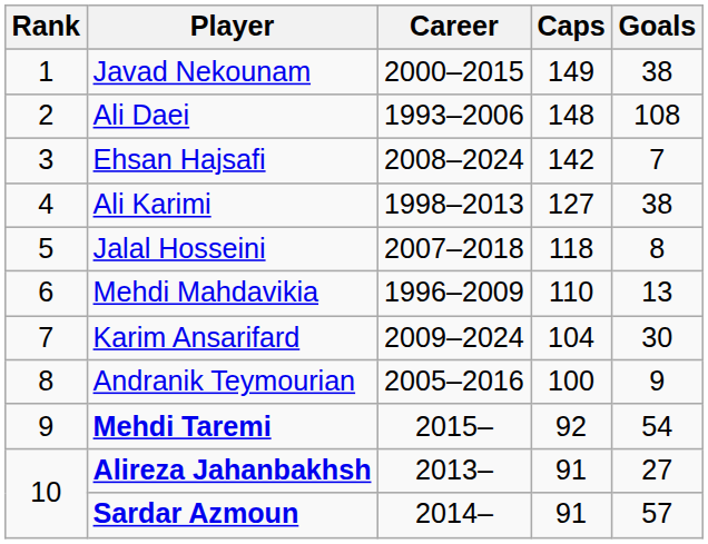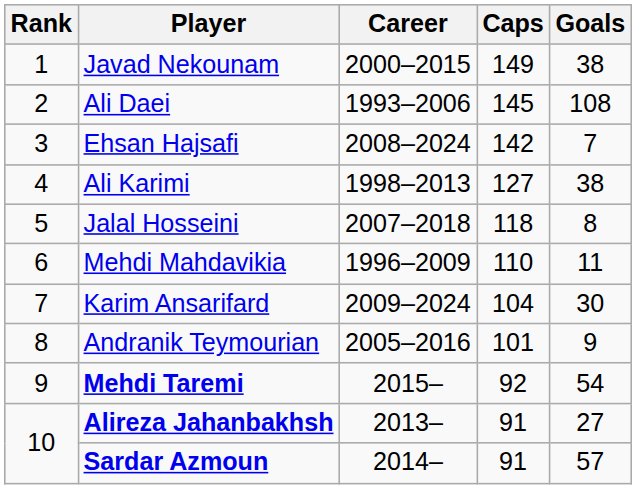 <table class="wikitable" style="text-align:center;">
 <tr>
 <th>Rank</th>
 <th>Player</th>
 <th>Career</th>
 <th>Caps</th>
 <th>Goals</th>
 </tr>
 <tr>
 <td>1</td>
 <td align="left"><a href='#'>Javad Nekounam</a></td>
 <td>2000–2015</td>
 <td>149</td>
 <td>38</td>
 </tr>
 <tr>
 <td>2</td>
 <td align="left"><a href='#'>Ali Daei</a></td>
 <td>1993–2006</td>
-<td>148</td>
+<td>145</td>
 <td>108</td>
 </tr>
 <tr>
 <td>3</td>
 <td align="left"><a href='#'>Ehsan Hajsafi</a></td>
 <td>2008–2024</td>
 <td>142</td>
 <td>7</td>
 </tr>
 <tr>
 <td>4</td>
 <td align="left"><a href='#'>Ali Karimi</a></td>
 <td>1998–2013</td>
 <td>127</td>
 <td>38</td>
 </tr>
 <tr>
 <td>5</td>
 <td align="left"><a href='#'>Jalal Hosseini</a></td>
 <td>2007–2018</td>
 <td>118</td>
 <td>8</td>
 </tr>
 <tr>
 <td>6</td>
 <td align="left"><a href='#'>Mehdi Mahdavikia</a></td>
 <td>1996–2009</td>
 <td>110</td>
-<td>13</td>
+<td>11</td>
 </tr>
 <tr>
 <td>7</td>
 <td align="left"><a href='#'>Karim Ansarifard</a></td>
 <td>2009–2024</td>
 <td>104</td>
 <td>30</td>
 </tr>
 <tr>
 <td>8</td>
 <td align="left"><a href='#'>Andranik Teymourian</a></td>
 <td>2005–2016</td>
-<td>100</td>
+<td>101</td>
 <td>9</td>
 </tr>
 <tr>
 <td>9</td>
 <td align="left"><strong><a href='#'>Mehdi Taremi</a></strong></td>
 <td>2015–</td>
 <td>92</td>
 <td>54</td>
 </tr>
 <tr>
 <td rowspan="2">10</td>
 <td align="left"><strong><a href='#'>Alireza Jahanbakhsh</a></strong></td>
 <td>2013–</td>
 <td>91</td>
 <td>27</td>
 </tr>
 <tr>
 <td align="left"><strong><a href='#'>Sardar Azmoun</a></strong></td>
 <td>2014–</td>
 <td>91</td>
 <td>57</td>
 </tr>
 </table>
